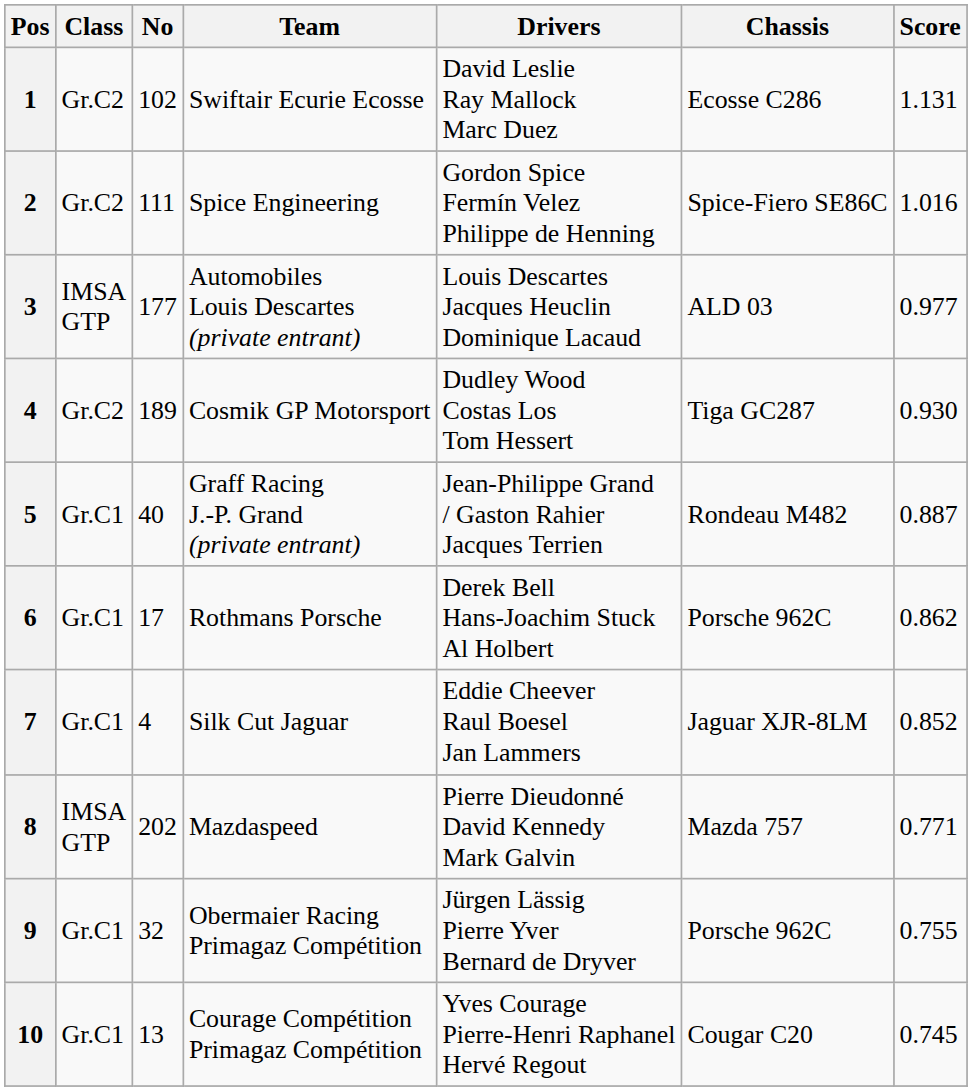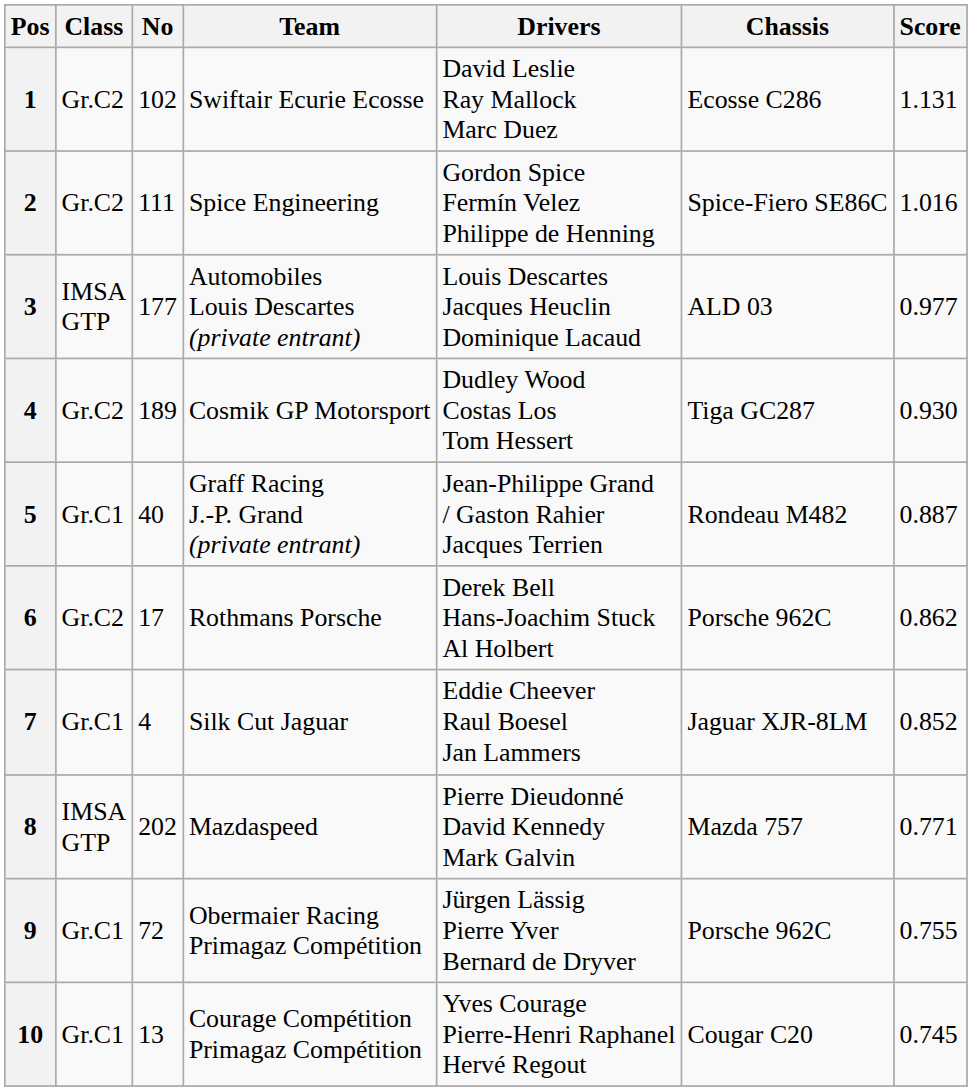 <table class="wikitable" style="font-size: 95%;">
 <tr>
 <th>Pos</th>
 <th>Class</th>
 <th>No</th>
 <th>Team</th>
 <th>Drivers</th>
 <th>Chassis</th>
 <th>Score</th>
 </tr>
 <tr>
 <th>1</th>
 <td>Gr.C2</td>
 <td>102</td>
 <td> Swiftair Ecurie Ecosse</td>
 <td> David Leslie<br> Ray Mallock<br> Marc Duez</td>
 <td>Ecosse C286</td>
 <td>1.131</td>
 </tr>
 <tr>
 <th>2</th>
 <td>Gr.C2</td>
 <td>111</td>
 <td> Spice Engineering</td>
 <td> Gordon Spice<br> Fermín Velez<br> Philippe de Henning</td>
 <td>Spice-Fiero SE86C</td>
 <td>1.016</td>
 </tr>
 <tr>
 <th>3</th>
 <td>IMSA<br>GTP</td>
 <td>177</td>
 <td> Automobiles <br>Louis Descartes<br><em>(private entrant)</em></td>
 <td> Louis Descartes<br> Jacques Heuclin<br> Dominique Lacaud</td>
 <td>ALD 03</td>
 <td>0.977</td>
 </tr>
 <tr>
 <th>4</th>
 <td>Gr.C2</td>
 <td>189</td>
 <td> Cosmik GP Motorsport</td>
 <td> Dudley Wood<br> Costas Los<br> Tom Hessert</td>
 <td>Tiga GC287</td>
 <td>0.930</td>
 </tr>
 <tr>
 <th>5</th>
 <td>Gr.C1</td>
 <td>40</td>
 <td> Graff Racing<br> J.-P. Grand<br><em>(private entrant)</em></td>
 <td> Jean-Philippe Grand<br>/ Gaston Rahier<br> Jacques Terrien</td>
 <td>Rondeau M482</td>
 <td>0.887</td>
 </tr>
 <tr>
 <th>6</th>
-<td>Gr.C1</td>
+<td>Gr.C2</td>
 <td>17</td>
 <td> Rothmans Porsche</td>
 <td> Derek Bell<br> Hans-Joachim Stuck<br> Al Holbert</td>
 <td>Porsche 962C</td>
 <td>0.862</td>
 </tr>
 <tr>
 <th>7</th>
 <td>Gr.C1</td>
 <td>4</td>
 <td> Silk Cut Jaguar</td>
 <td> Eddie Cheever<br> Raul Boesel<br> Jan Lammers</td>
 <td>Jaguar XJR-8LM</td>
 <td>0.852</td>
 </tr>
 <tr>
 <th>8</th>
 <td>IMSA<br>GTP</td>
 <td>202</td>
 <td> Mazdaspeed</td>
 <td> Pierre Dieudonné<br> David Kennedy<br> Mark Galvin</td>
 <td>Mazda 757</td>
 <td>0.771</td>
 </tr>
 <tr>
 <th>9</th>
 <td>Gr.C1</td>
-<td>32</td>
+<td>72</td>
 <td> Obermaier Racing<br> Primagaz Compétition</td>
 <td> Jürgen Lässig<br> Pierre Yver<br> Bernard de Dryver</td>
 <td>Porsche 962C</td>
 <td>0.755</td>
 </tr>
 <tr>
 <th>10</th>
 <td>Gr.C1</td>
 <td>13</td>
 <td> Courage Compétition<br> Primagaz Compétition</td>
 <td> Yves Courage<br>  Pierre-Henri Raphanel<br> Hervé Regout</td>
 <td>Cougar C20</td>
 <td>0.745</td>
 </tr>
 </table>
